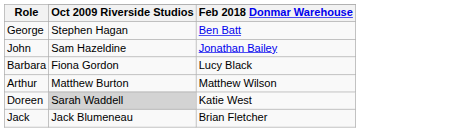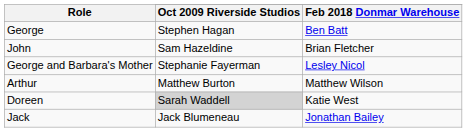 <table class="wikitable">
 <tr>
 <th rowspan=2>Role</th>
 </tr>
 <tr>
 <th>Oct 2009 Riverside Studios</th>
 <th>Feb 2018 <a href='#'>Donmar Warehouse</a></th>
 </tr>
 <tr>
 <td>George</td>
 <td>Stephen Hagan</td>
 <td><a href='#'>Ben Batt</a></td>
 </tr>
 <tr>
 <td>John</td>
 <td>Sam Hazeldine</td>
-<td><a href='#'>Jonathan Bailey</a></td>
+<td>Brian Fletcher</td>
 </tr>
 <tr>
-<td>Barbara</td>
-<td>Fiona Gordon</td>
-<td>Lucy Black</td>
+<td>George and Barbara's Mother</td>
+<td>Stephanie Fayerman</td>
+<td><a href='#'>Lesley Nicol</a></td>
 </tr>
 <tr>
 <td>Arthur</td>
 <td>Matthew Burton</td>
 <td>Matthew Wilson</td>
 </tr>
 <tr>
 <td>Doreen</td>
 <td style="background: lightgrey;">Sarah Waddell</td>
 <td>Katie West</td>
 </tr>
 <tr>
 <td>Jack</td>
 <td>Jack Blumeneau</td>
-<td>Brian Fletcher</td>
+<td><a href='#'>Jonathan Bailey</a></td>
 </tr>
 </table>
